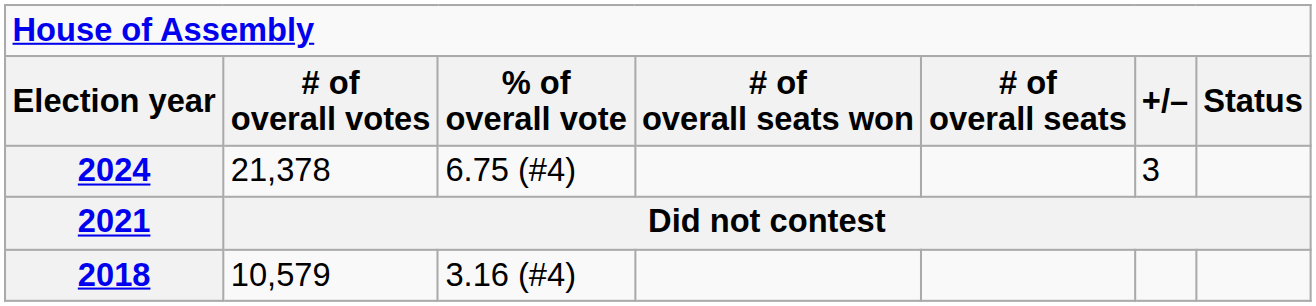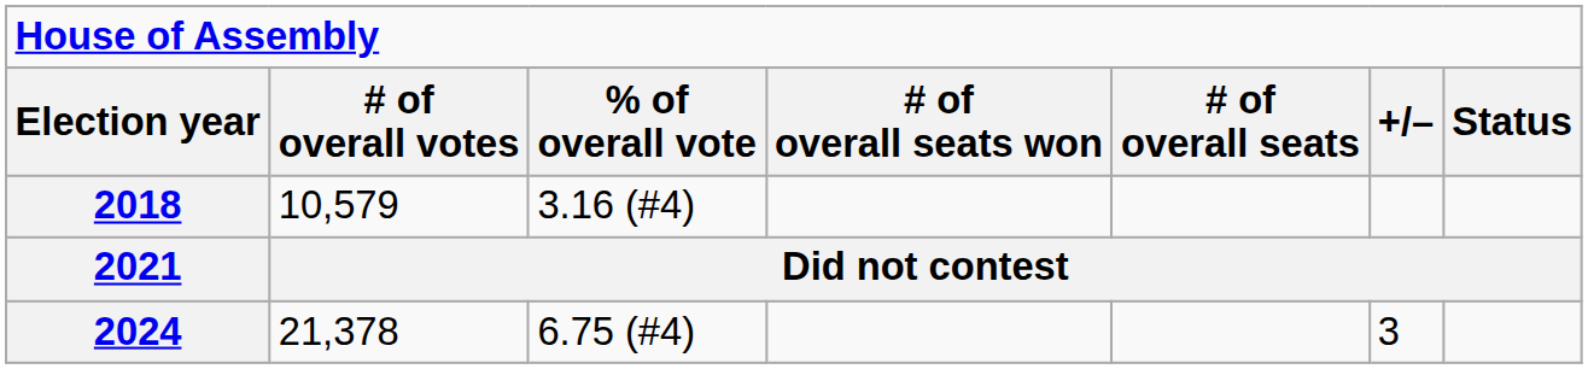 <table class=wikitable>
 <tr>
 <td colspan=7><strong><a href='#'>House of Assembly</a></strong></td>
 </tr>
 <tr>
 <th>Election year</th>
 <th># of<br>overall votes</th>
 <th>% of<br>overall vote</th>
 <th># of<br>overall seats won</th>
 <th># of<br>overall seats</th>
 <th>+/–</th>
 <th>Status</th>
 </tr>
 <tr>
+<th><a href='#'>2018</a></th>
+<td>10,579</td>
+<td>3.16 (#4)</td>
+<td></td>
+<td></td>
+<td></td>
+<td></td>
+</tr>
+<tr>
+<th><a href='#'>2021</a></th>
+<th colspan="6">Did not contest</th>
+</tr>
+<tr>
 <th><a href='#'>2024</a></th>
 <td>21,378</td>
 <td>6.75   (#4)</td>
 <td></td>
 <td></td>
 <td> 3</td>
 <td></td>
 </tr>
-<tr>
-<th><a href='#'>2021</a></th>
-<th colspan="6">Did not contest</th>
-</tr>
-<tr>
-<th><a href='#'>2018</a></th>
-<td>10,579</td>
-<td>3.16 (#4)</td>
-<td></td>
-<td></td>
-<td></td>
-<td></td>
-</tr>
 </table>
